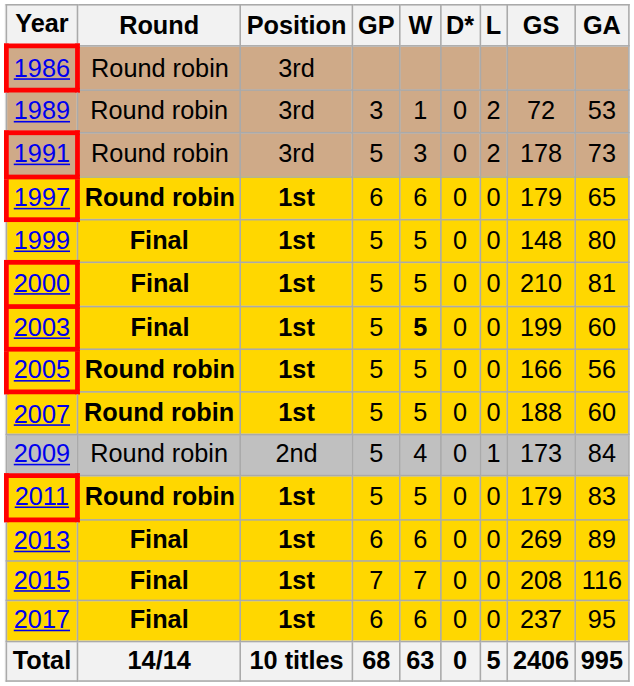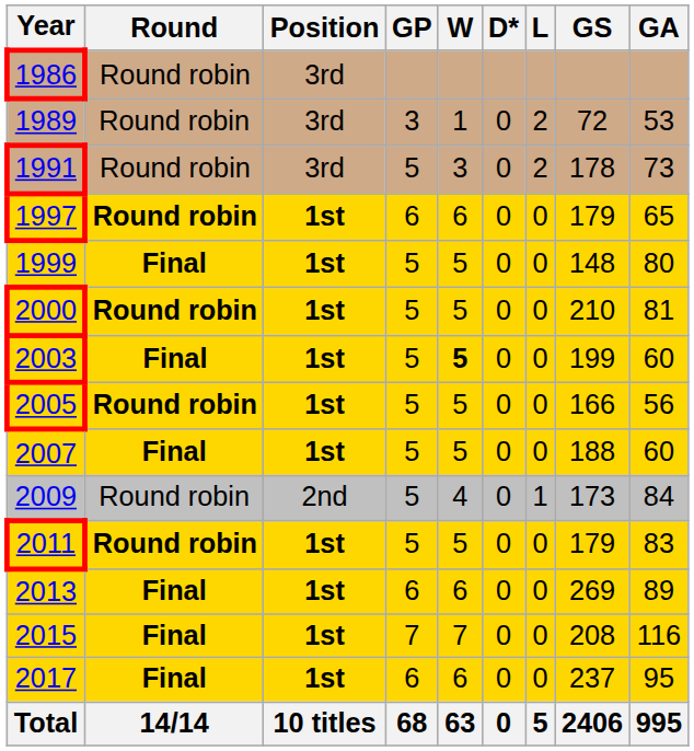 <table class="wikitable" style="text-align: center;">
 <tr>
 <th>Year</th>
 <th>Round</th>
 <th>Position</th>
 <th>GP</th>
 <th>W</th>
 <th>D*</th>
 <th>L</th>
 <th>GS</th>
 <th>GA</th>
 </tr>
 <tr style="background: #cfaa88;">
 <td style="border: 3px solid red"> <a href='#'>1986</a></td>
 <td>Round robin</td>
 <td>3rd</td>
 <td></td>
 <td></td>
 <td></td>
 <td></td>
 <td></td>
 <td></td>
 </tr>
 <tr style="background: #cfaa88;">
 <td> <a href='#'>1989</a></td>
 <td>Round robin</td>
 <td>3rd</td>
 <td>3</td>
 <td>1</td>
 <td>0</td>
 <td>2</td>
 <td>72</td>
 <td>53</td>
 </tr>
 <tr style="background: #cfaa88;">
 <td style="border: 3px solid red"> <a href='#'>1991</a></td>
 <td>Round robin</td>
 <td>3rd</td>
 <td>5</td>
 <td>3</td>
 <td>0</td>
 <td>2</td>
 <td>178</td>
 <td>73</td>
 </tr>
 <tr style="background:gold;">
 <td style="border: 3px solid red"> <a href='#'>1997</a></td>
 <td><strong>Round robin</strong></td>
 <td><strong>1st</strong></td>
 <td>6</td>
 <td>6</td>
 <td>0</td>
 <td>0</td>
 <td>179</td>
 <td>65</td>
 </tr>
 <tr style="background:gold;">
 <td> <a href='#'>1999</a></td>
 <td><strong>Final</strong></td>
 <td><strong>1st</strong></td>
 <td>5</td>
 <td>5</td>
 <td>0</td>
 <td>0</td>
 <td>148</td>
 <td>80</td>
 </tr>
 <tr style="background:gold;">
 <td style="border: 3px solid red"> <a href='#'>2000</a></td>
-<td><strong>Final</strong></td>
+<td><strong>Round robin</strong></td>
 <td><strong>1st</strong></td>
 <td>5</td>
 <td>5</td>
 <td>0</td>
 <td>0</td>
 <td>210</td>
 <td>81</td>
 </tr>
 <tr style="background:gold;">
 <td style="border: 3px solid red"> <a href='#'>2003</a></td>
 <td><strong>Final</strong></td>
 <td><strong>1st</strong></td>
 <td>5</td>
 <td><strong>5</strong></td>
 <td>0</td>
 <td>0</td>
 <td>199</td>
 <td>60</td>
 </tr>
 <tr style="background:gold;">
 <td style="border: 3px solid red"> <a href='#'>2005</a></td>
 <td><strong>Round robin</strong></td>
 <td><strong>1st</strong></td>
 <td>5</td>
 <td>5</td>
 <td>0</td>
 <td>0</td>
 <td>166</td>
 <td>56</td>
 </tr>
 <tr style="background:gold;">
 <td> <a href='#'>2007</a></td>
-<td><strong>Round robin</strong></td>
+<td><strong>Final</strong></td>
 <td><strong>1st</strong></td>
 <td>5</td>
 <td>5</td>
 <td>0</td>
 <td>0</td>
 <td>188</td>
 <td>60</td>
 </tr>
 <tr style="background:silver;">
 <td> <a href='#'>2009</a></td>
 <td>Round robin</td>
 <td>2nd</td>
 <td>5</td>
 <td>4</td>
 <td>0</td>
 <td>1</td>
 <td>173</td>
 <td>84</td>
 </tr>
 <tr style="background:gold;">
 <td style="border: 3px solid red"> <a href='#'>2011</a></td>
 <td><strong>Round robin</strong></td>
 <td><strong>1st</strong></td>
 <td>5</td>
 <td>5</td>
 <td>0</td>
 <td>0</td>
 <td>179</td>
 <td>83</td>
 </tr>
 <tr style="background:gold;">
 <td> <a href='#'>2013</a></td>
 <td><strong>Final</strong></td>
 <td><strong>1st</strong></td>
 <td>6</td>
 <td>6</td>
 <td>0</td>
 <td>0</td>
 <td>269</td>
 <td>89</td>
 </tr>
 <tr style="background:gold;">
 <td> <a href='#'>2015</a></td>
 <td><strong>Final</strong></td>
 <td><strong>1st</strong></td>
 <td>7</td>
 <td>7</td>
 <td>0</td>
 <td>0</td>
 <td>208</td>
 <td>116</td>
 </tr>
 <tr style="background:gold;">
 <td> <a href='#'>2017</a></td>
 <td><strong>Final</strong></td>
 <td><strong>1st</strong></td>
 <td>6</td>
 <td>6</td>
 <td>0</td>
 <td>0</td>
 <td>237</td>
 <td>95</td>
 </tr>
 <tr>
 <th>Total</th>
 <th>14/14</th>
 <th>10 titles</th>
 <th>68</th>
 <th>63</th>
 <th>0</th>
 <th>5</th>
 <th>2406</th>
 <th>995</th>
 </tr>
 </table>
